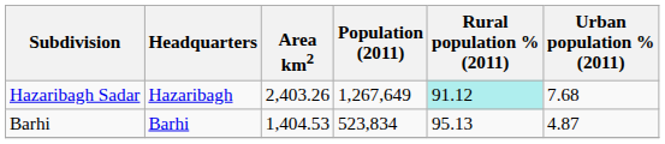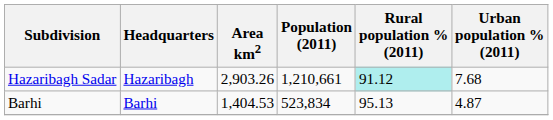 <table class="wikitable sortable">
 <tr>
 <th>Subdivision</th>
 <th>Headquarters</th>
 <th><br>Area<br>km<sup>2</sup></th>
 <th>Population<br>(2011)</th>
 <th>Rural<br>population %<br>(2011)</th>
 <th>Urban<br> population % <br>(2011)</th>
 </tr>
 <tr>
 <td><a href='#'>Hazaribagh Sadar</a></td>
 <td><a href='#'>Hazaribagh</a></td>
-<td>2,403.26</td>
-<td>1,267,649</td>
+<td>2,903.26</td>
+<td>1,210,661</td>
 <td style="background: paleturquoise;">91.12</td>
 <td>7.68</td>
 </tr>
 <tr>
 <td>Barhi</td>
 <td><a href='#'>Barhi</a></td>
 <td>1,404.53</td>
 <td>523,834</td>
 <td>95.13</td>
 <td>4.87</td>
 </tr>
 <tr>
 </tr>
 </table>
